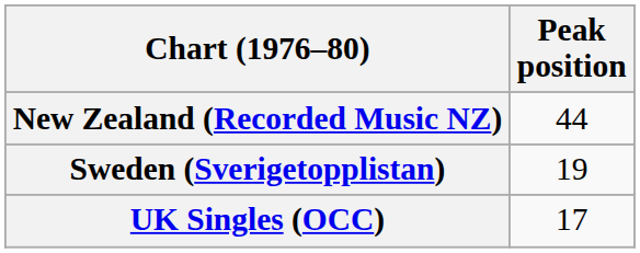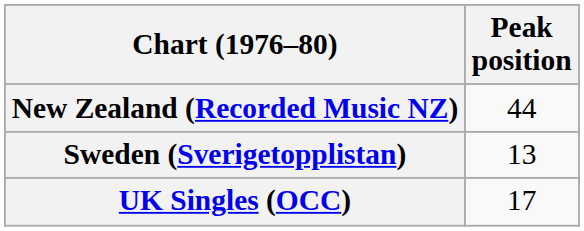 <table class="wikitable plainrowheaders" style="text-align:center">
 <tr>
 <th scope="col">Chart (1976–80)</th>
 <th scope="col">Peak<br>position</th>
 </tr>
 <tr>
 <th scope="row">New Zealand (<a href='#'>Recorded Music NZ</a>)</th>
 <td>44</td>
 </tr>
 <tr>
 <th scope="row">Sweden (<a href='#'>Sverigetopplistan</a>)</th>
-<td>19</td>
+<td>13</td>
 </tr>
 <tr>
 <th scope="row"><a href='#'>UK Singles</a> (<a href='#'>OCC</a>)</th>
 <td>17</td>
 </tr>
 </table>
